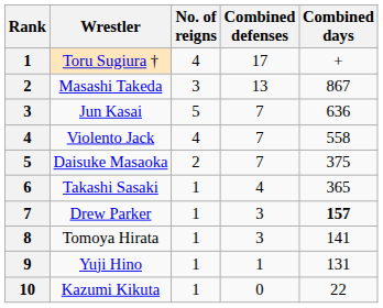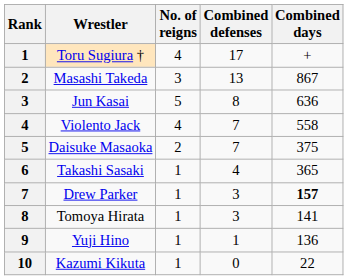 <table class="wikitable sortable" style="text-align: center">
 <tr>
 <th>Rank</th>
 <th>Wrestler</th>
 <th>No. of<br>reigns</th>
 <th>Combined<br>defenses</th>
 <th>Combined<br>days</th>
 </tr>
 <tr>
 <th>1</th>
 <td style="background-color:#FFE6BD"><a href='#'>Toru Sugiura</a> †</td>
 <td>4</td>
 <td>17</td>
 <td>+</td>
 </tr>
 <tr>
 <th>2</th>
 <td><a href='#'>Masashi Takeda</a></td>
 <td>3</td>
 <td>13</td>
 <td>867</td>
 </tr>
 <tr>
 <th>3</th>
 <td><a href='#'>Jun Kasai</a></td>
 <td>5</td>
-<td>7</td>
+<td>8</td>
 <td>636</td>
 </tr>
 <tr>
 <th>4</th>
 <td><a href='#'>Violento Jack</a></td>
 <td>4</td>
 <td>7</td>
 <td>558</td>
 </tr>
 <tr>
 <th>5</th>
 <td><a href='#'>Daisuke Masaoka</a></td>
 <td>2</td>
 <td>7</td>
 <td>375</td>
 </tr>
 <tr>
 <th>6</th>
 <td><a href='#'>Takashi Sasaki</a></td>
 <td>1</td>
 <td>4</td>
 <td>365</td>
 </tr>
 <tr>
 <th>7</th>
 <td><a href='#'>Drew Parker</a></td>
 <td>1</td>
 <td>3</td>
 <td><strong>157</strong></td>
 </tr>
 <tr>
 <th>8</th>
 <td>Tomoya Hirata</td>
 <td>1</td>
 <td>3</td>
 <td>141</td>
 </tr>
 <tr>
 <th>9</th>
 <td><a href='#'>Yuji Hino</a></td>
 <td>1</td>
 <td>1</td>
-<td>131</td>
+<td>136</td>
 </tr>
 <tr>
 <th>10</th>
 <td><a href='#'>Kazumi Kikuta</a></td>
 <td>1</td>
 <td>0</td>
 <td>22</td>
 </tr>
 </table>
